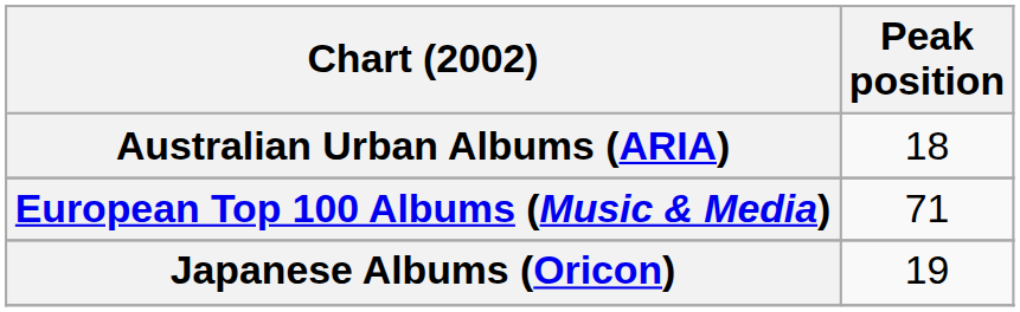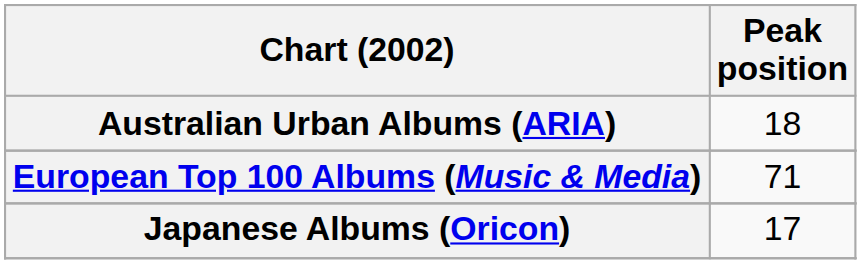 <table class="wikitable plainrowheaders sortable" style="text-align:center;">
 <tr>
 <th scope="col">Chart (2002)</th>
 <th scope="col">Peak<br>position</th>
 </tr>
 <tr>
 <th scope="row">Australian Urban Albums (<a href='#'>ARIA</a>)</th>
 <td>18</td>
 </tr>
 <tr>
 </tr>
 <tr>
 <th scope="row"><a href='#'>European Top 100 Albums</a> (<em><a href='#'>Music & Media</a></em>)</th>
 <td>71</td>
 </tr>
 <tr>
 </tr>
 <tr>
 </tr>
 <tr>
 </tr>
 <tr>
 <th scope="row">Japanese Albums (<a href='#'>Oricon</a>)</th>
-<td style="text-align:center;">19</td>
+<td style="text-align:center;">17</td>
 </tr>
 <tr>
 </tr>
 <tr>
 </tr>
 <tr>
 </tr>
 <tr>
 </tr>
 </table>
